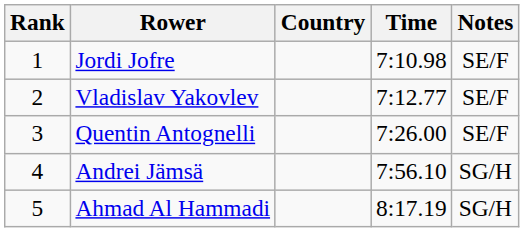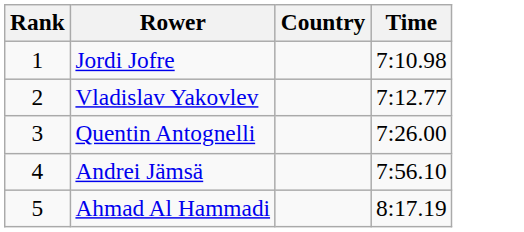 <table class="wikitable" style="text-align:center">
 <tr>
 <th>Rank</th>
 <th>Rower</th>
 <th>Country</th>
 <th>Time</th>
-<th>Notes</th>
 </tr>
 <tr>
 <td>1</td>
 <td align="left"><a href='#'>Jordi Jofre</a></td>
 <td align="left"></td>
 <td>7:10.98</td>
-<td>SE/F</td>
 </tr>
 <tr>
 <td>2</td>
 <td align="left"><a href='#'>Vladislav Yakovlev</a></td>
 <td align="left"></td>
 <td>7:12.77</td>
-<td>SE/F</td>
 </tr>
 <tr>
 <td>3</td>
 <td align="left"><a href='#'>Quentin Antognelli</a></td>
 <td align="left"></td>
 <td>7:26.00</td>
-<td>SE/F</td>
 </tr>
 <tr>
 <td>4</td>
 <td align="left"><a href='#'>Andrei Jämsä</a></td>
 <td align="left"></td>
 <td>7:56.10</td>
-<td>SG/H</td>
 </tr>
 <tr>
 <td>5</td>
 <td align="left"><a href='#'>Ahmad Al Hammadi</a></td>
 <td align="left"></td>
 <td>8:17.19</td>
-<td>SG/H</td>
 </tr>
 </table>
